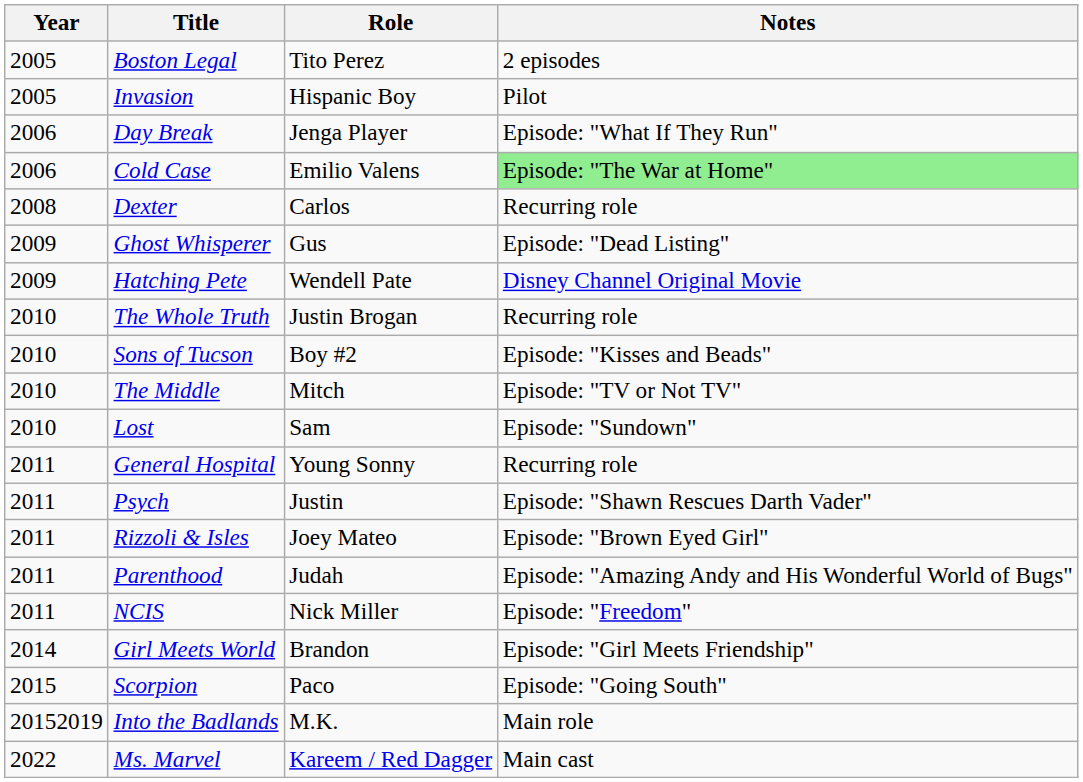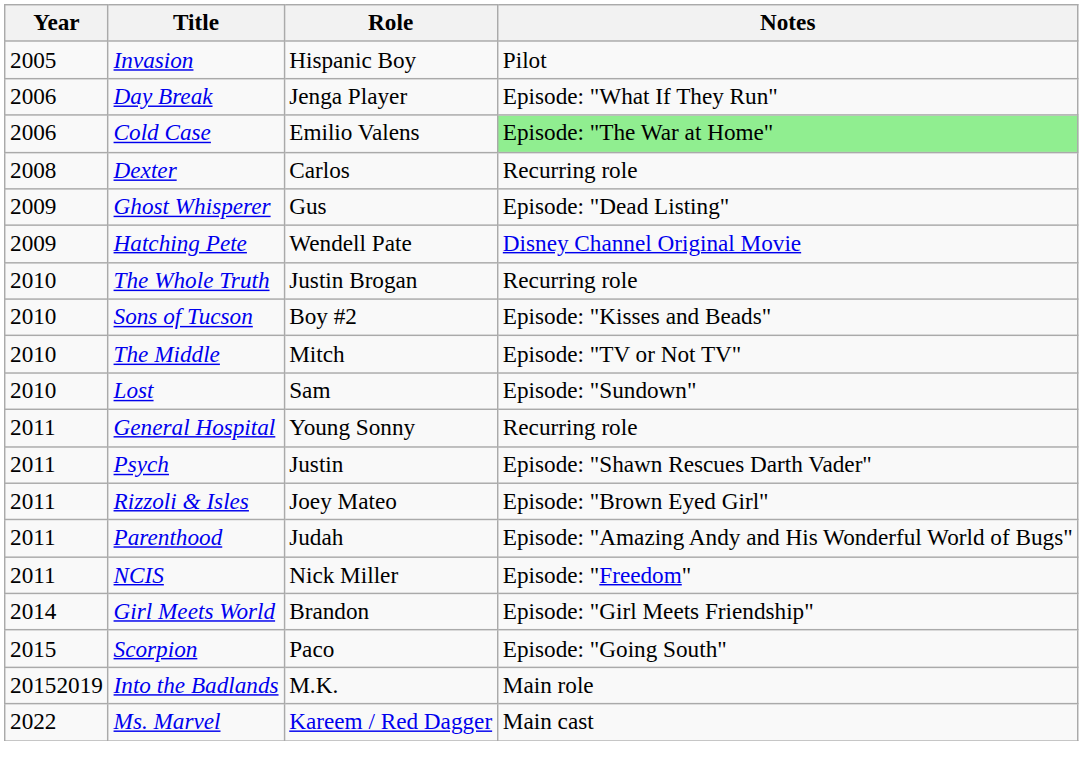 <table class="wikitable sortable">
 <tr>
 <th>Year</th>
 <th>Title</th>
 <th>Role</th>
 <th class="unsortable">Notes</th>
-</tr>
-<tr>
-<td>2005</td>
-<td><em><a href='#'>Boston Legal</a></em></td>
-<td>Tito Perez</td>
-<td>2 episodes</td>
 </tr>
 <tr>
 <td>2005</td>
 <td><em><a href='#'>Invasion</a></em></td>
 <td>Hispanic Boy</td>
 <td>Pilot</td>
 </tr>
 <tr>
 <td>2006</td>
 <td><em><a href='#'>Day Break</a></em></td>
 <td>Jenga Player</td>
 <td>Episode: "What If They Run"</td>
 </tr>
 <tr>
 <td>2006</td>
 <td><em><a href='#'>Cold Case</a></em></td>
 <td>Emilio Valens</td>
 <td style="background: lightgreen;">Episode: "The War at Home"</td>
 </tr>
 <tr>
 <td>2008</td>
 <td><em><a href='#'>Dexter</a></em></td>
 <td>Carlos</td>
 <td>Recurring role</td>
 </tr>
 <tr>
 <td>2009</td>
 <td><em><a href='#'>Ghost Whisperer</a></em></td>
 <td>Gus</td>
 <td>Episode: "Dead Listing"</td>
 </tr>
 <tr>
 <td>2009</td>
 <td><em><a href='#'>Hatching Pete</a></em></td>
 <td>Wendell Pate</td>
 <td><a href='#'>Disney Channel Original Movie</a></td>
 </tr>
 <tr>
 <td>2010</td>
 <td><em><a href='#'>The Whole Truth</a></em></td>
 <td>Justin Brogan</td>
 <td>Recurring role</td>
 </tr>
 <tr>
 <td>2010</td>
 <td><em><a href='#'>Sons of Tucson</a></em></td>
 <td>Boy #2</td>
 <td>Episode: "Kisses and Beads"</td>
 </tr>
 <tr>
 <td>2010</td>
 <td><em><a href='#'>The Middle</a></em></td>
 <td>Mitch</td>
 <td>Episode: "TV or Not TV"</td>
 </tr>
 <tr>
 <td>2010</td>
 <td><em><a href='#'>Lost</a></em></td>
 <td>Sam</td>
 <td>Episode: "Sundown"</td>
 </tr>
 <tr>
 <td>2011</td>
 <td><em><a href='#'>General Hospital</a></em></td>
 <td>Young Sonny</td>
 <td>Recurring role</td>
 </tr>
 <tr>
 <td>2011</td>
 <td><em><a href='#'>Psych</a></em></td>
 <td>Justin</td>
 <td>Episode: "Shawn Rescues Darth Vader"</td>
 </tr>
 <tr>
 <td>2011</td>
 <td><em><a href='#'>Rizzoli & Isles</a></em></td>
 <td>Joey Mateo</td>
 <td>Episode: "Brown Eyed Girl"</td>
 </tr>
 <tr>
 <td>2011</td>
 <td><em><a href='#'>Parenthood</a></em></td>
 <td>Judah</td>
 <td>Episode: "Amazing Andy and His Wonderful World of Bugs"</td>
 </tr>
 <tr>
 <td>2011</td>
 <td><em><a href='#'>NCIS</a></em></td>
 <td>Nick Miller</td>
 <td>Episode: "<a href='#'>Freedom</a>"</td>
 </tr>
 <tr>
 <td>2014</td>
 <td><em><a href='#'>Girl Meets World</a></em></td>
 <td>Brandon</td>
 <td>Episode: "Girl Meets Friendship"</td>
 </tr>
 <tr>
 <td>2015</td>
 <td><em><a href='#'>Scorpion</a></em></td>
 <td>Paco</td>
 <td>Episode: "Going South"</td>
 </tr>
 <tr>
 <td>20152019</td>
 <td><em><a href='#'>Into the Badlands</a></em></td>
 <td>M.K.</td>
 <td>Main role</td>
 </tr>
 <tr>
 <td>2022</td>
 <td><em><a href='#'>Ms. Marvel</a></em></td>
 <td><a href='#'>Kareem / Red Dagger</a></td>
 <td>Main cast </td>
 </tr>
 <tr>
 </tr>
 </table>
